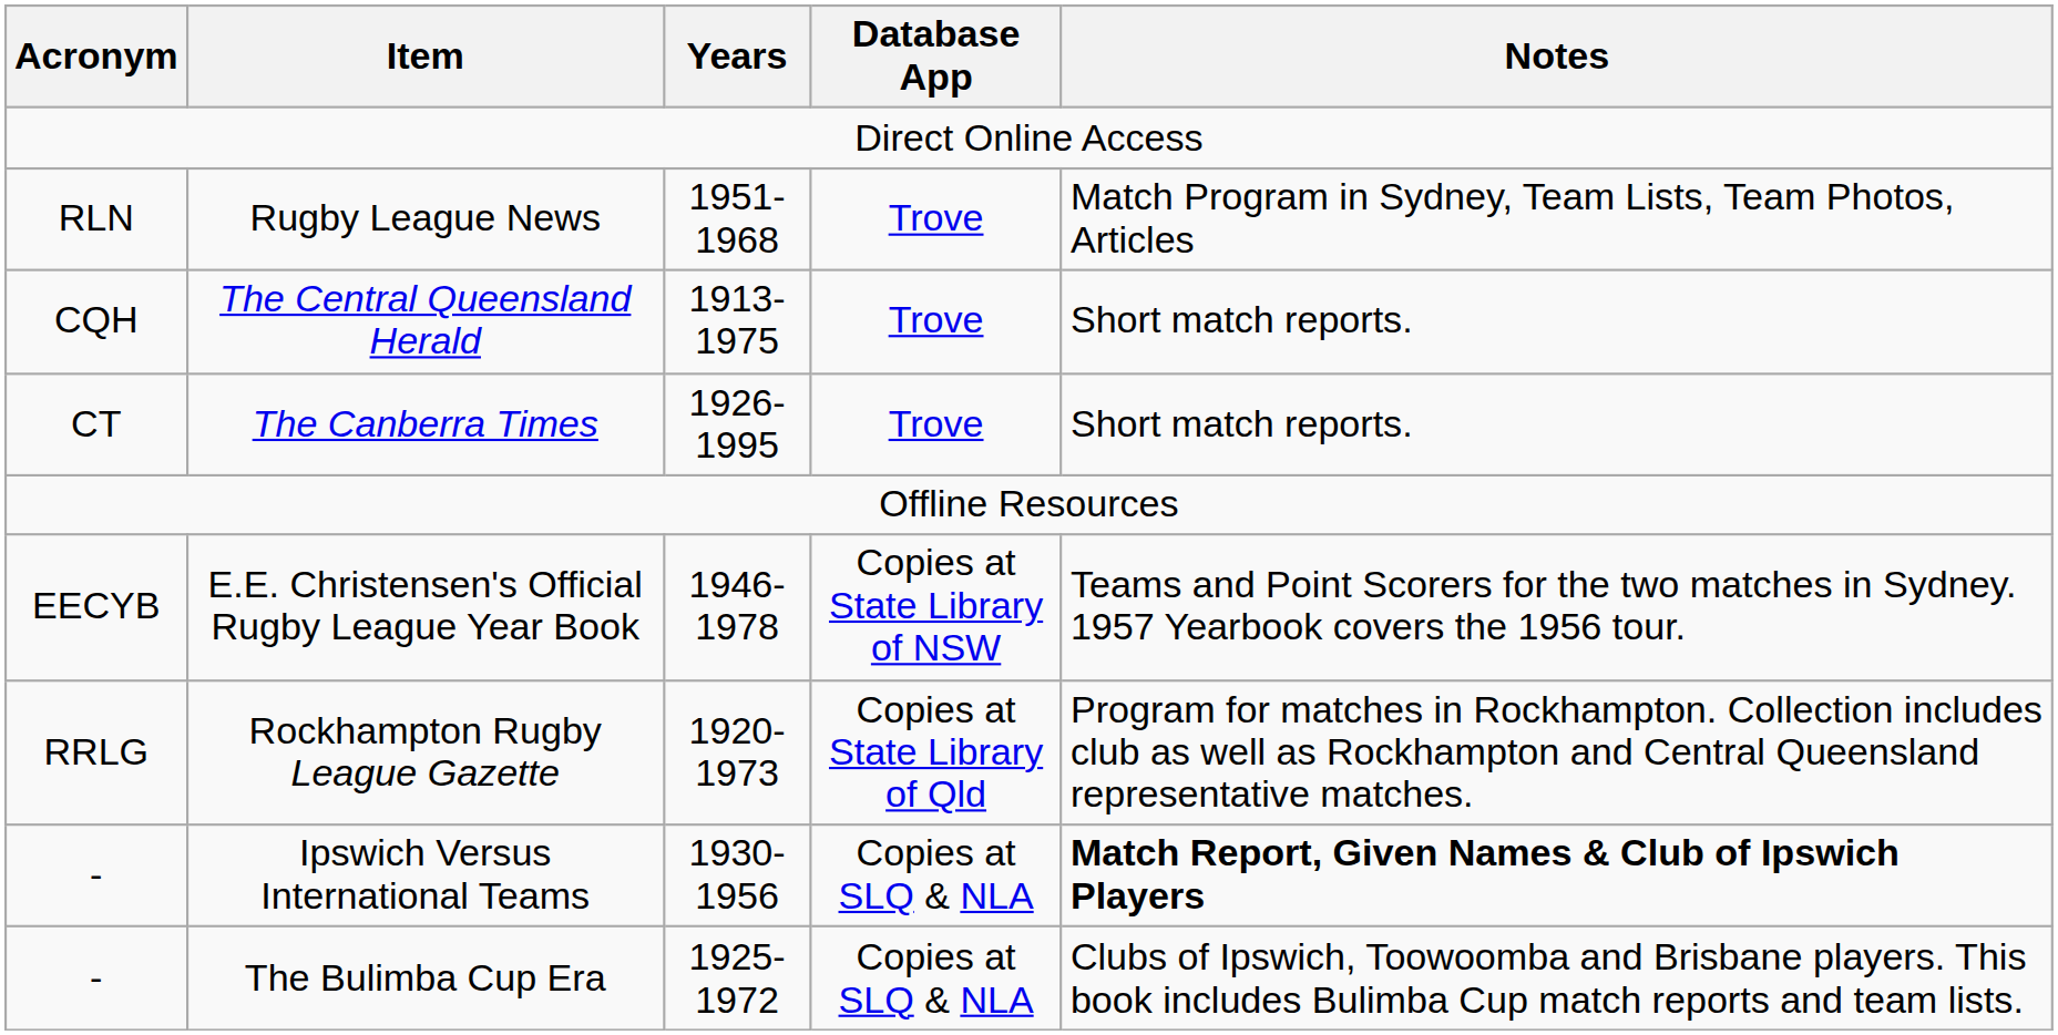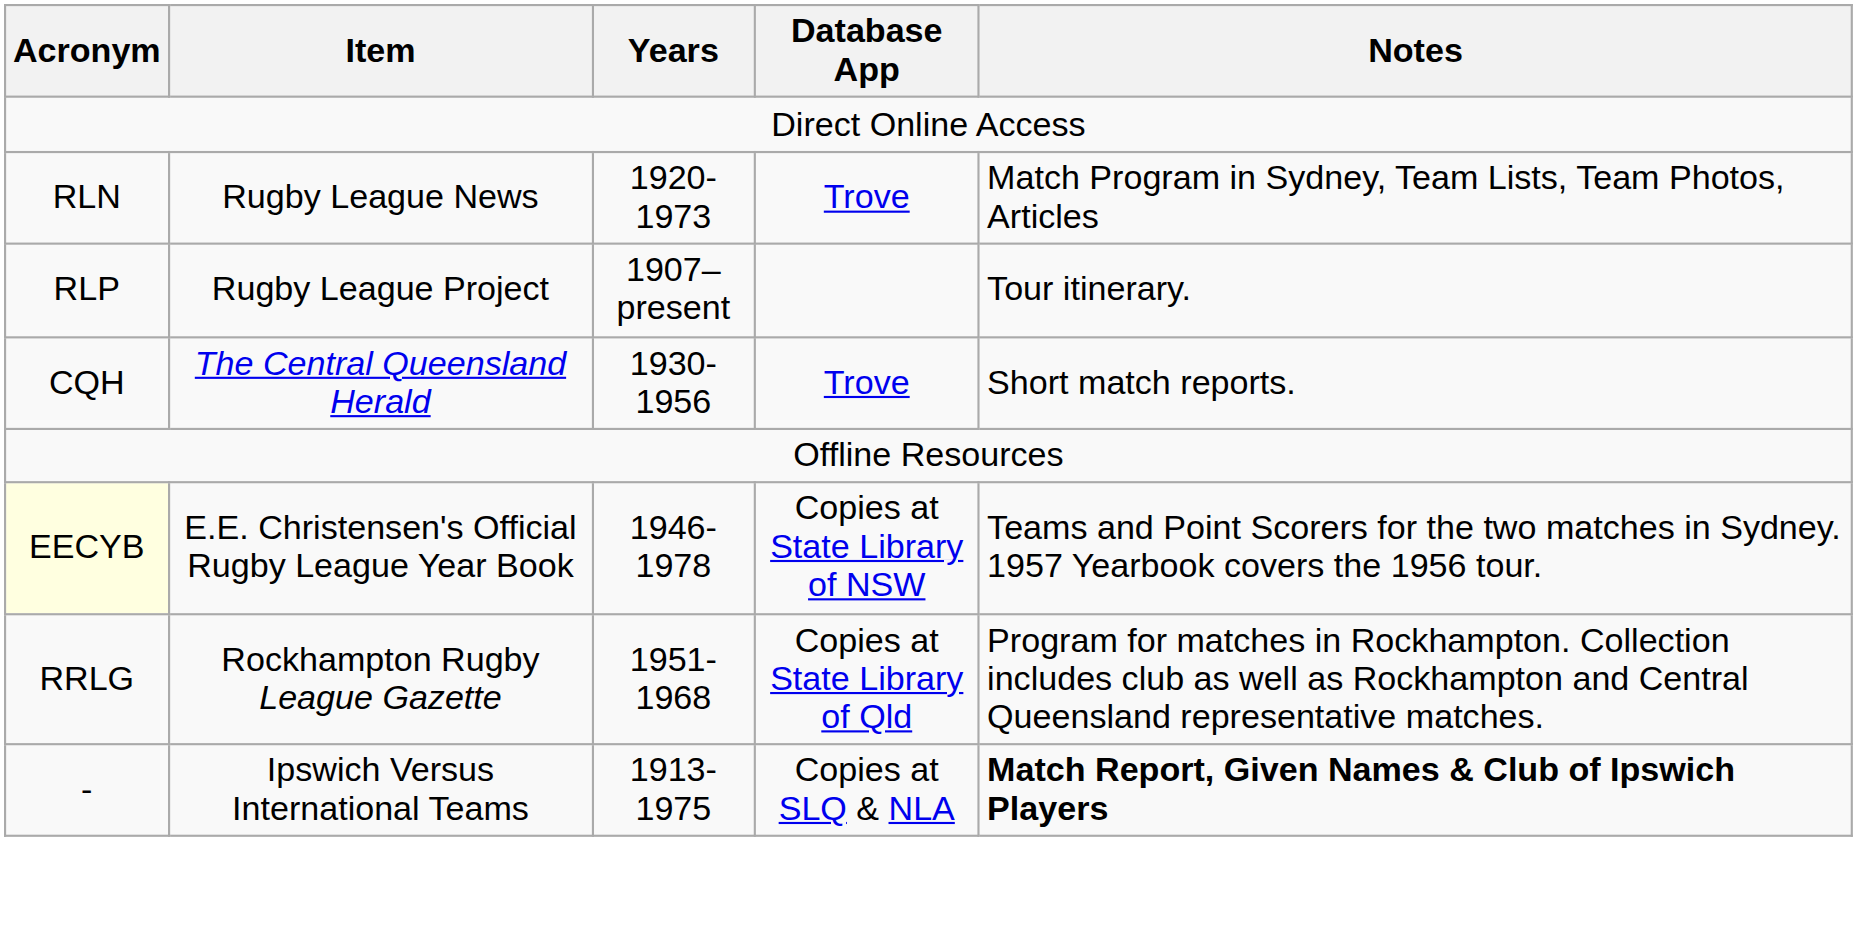 <table class=wikitable style="text-align:center;">
 <tr>
 <th>Acronym</th>
 <th>Item</th>
 <th>Years</th>
 <th>Database App</th>
 <th>Notes</th>
 </tr>
 <tr>
 <td colspan=5 align=center>Direct Online Access</td>
 </tr>
 <tr>
 <td>RLN</td>
 <td>Rugby League News</td>
-<td>1951-1968</td>
+<td>1920-1973</td>
 <td><a href='#'>Trove</a></td>
 <td align=left>Match Program in Sydney, Team Lists, Team Photos, Articles</td>
 </tr>
 <tr>
+<td>RLP</td>
+<td>Rugby League Project</td>
+<td>1907–present</td>
+<td></td>
+<td align=left>Tour itinerary.</td>
+</tr>
+<tr>
 <td>CQH</td>
 <td><em><a href='#'>The Central Queensland Herald</a></em></td>
-<td>1913-1975</td>
-<td><a href='#'>Trove</a></td>
-<td align=left>Short match reports.</td>
-</tr>
-<tr>
-<td>CT</td>
-<td><em><a href='#'>The Canberra Times</a></em></td>
-<td>1926-1995</td>
+<td>1930-1956</td>
 <td><a href='#'>Trove</a></td>
 <td align=left>Short match reports.</td>
 </tr>
 <tr>
 <td colspan=5>Offline Resources</td>
 </tr>
 <tr>
-<td>EECYB</td>
+<td style="background: lightyellow;">EECYB</td>
 <td>E.E. Christensen's Official Rugby League Year Book</td>
 <td>1946-1978</td>
 <td>Copies at <br> <a href='#'>State Library of NSW</a></td>
 <td align=left>Teams and Point Scorers for the two matches in Sydney. 1957 Yearbook covers the 1956 tour.</td>
 </tr>
 <tr>
 <td>RRLG</td>
 <td>Rockhampton Rugby <em>League Gazette</em></td>
-<td>1920-1973</td>
+<td>1951-1968</td>
 <td>Copies at <br> <a href='#'>State Library of Qld</a></td>
 <td align=left>Program for matches in Rockhampton. Collection includes club as well as Rockhampton and Central Queensland representative matches.</td>
 </tr>
 <tr>
 <td>-</td>
 <td>Ipswich Versus International Teams</td>
-<td>1930-1956</td>
+<td>1913-1975</td>
 <td>Copies at <br><a href='#'>SLQ</a> & <a href='#'>NLA</a></td>
 <td align=left><strong>Match Report, Given Names & Club of Ipswich Players</strong></td>
 </tr>
-<tr>
-<td>-</td>
-<td>The Bulimba Cup Era</td>
-<td>1925-1972</td>
-<td>Copies at <br><a href='#'>SLQ</a> & <a href='#'>NLA</a></td>
-<td align=left>Clubs of Ipswich, Toowoomba and Brisbane players. This book includes Bulimba Cup match reports and team lists.</td>
-</tr>
 </table>
